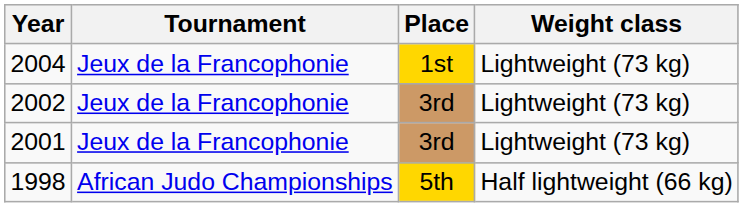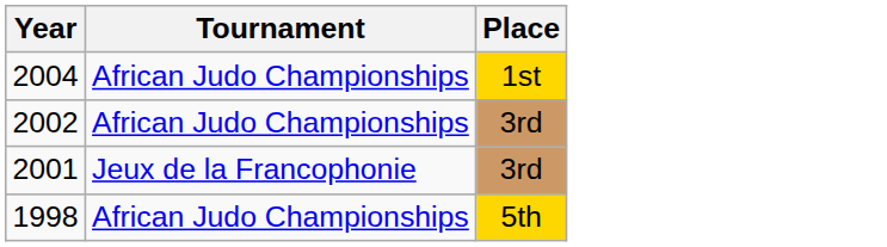 <table class=wikitable>
 <tr>
 <th>Year</th>
 <th>Tournament</th>
 <th>Place</th>
-<th>Weight class</th>
 </tr>
 <tr>
 <td>2004</td>
-<td><a href='#'>Jeux de la Francophonie</a></td>
+<td><a href='#'>African Judo Championships</a></td>
 <td bgcolor="gold" align="center">1st</td>
-<td>Lightweight (73 kg)</td>
 </tr>
 <tr>
 <td>2002</td>
-<td><a href='#'>Jeux de la Francophonie</a></td>
+<td><a href='#'>African Judo Championships</a></td>
 <td bgcolor="cc9966" align="center">3rd</td>
-<td>Lightweight (73 kg)</td>
 </tr>
 <tr>
 <td>2001</td>
 <td><a href='#'>Jeux de la Francophonie</a></td>
 <td bgcolor="cc9966" align="center">3rd</td>
-<td>Lightweight (73 kg)</td>
 </tr>
 <tr>
 <td>1998</td>
 <td><a href='#'>African Judo Championships</a></td>
 <td align="center" style="background: gold;">5th</td>
-<td>Half lightweight (66 kg)</td>
 </tr>
 </table>
